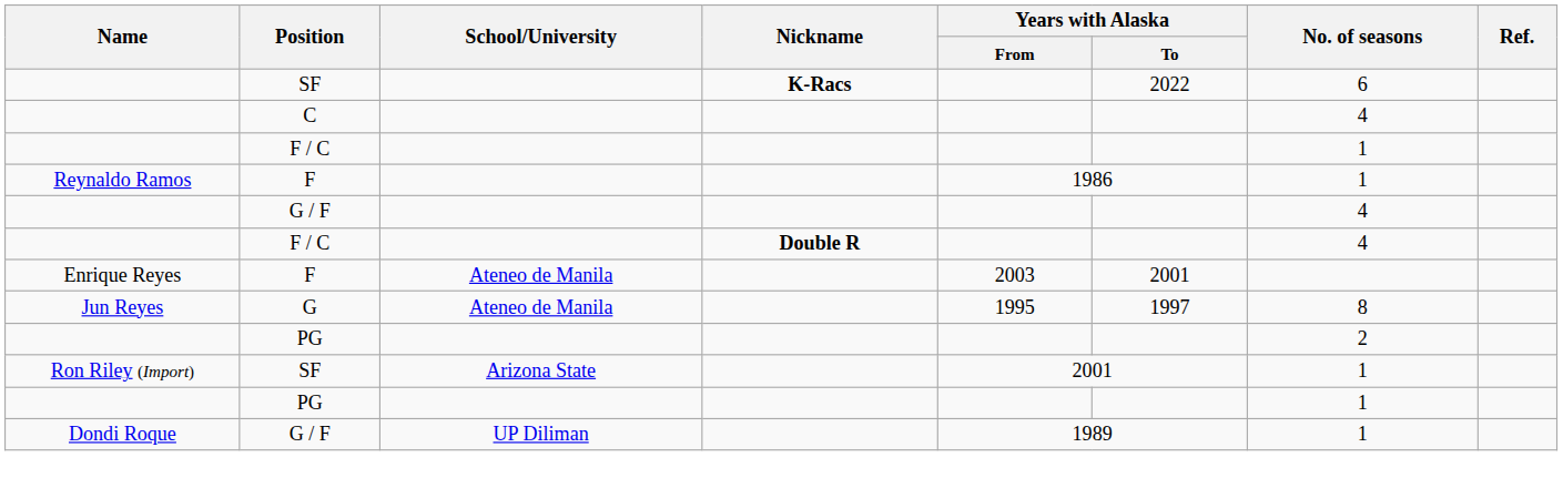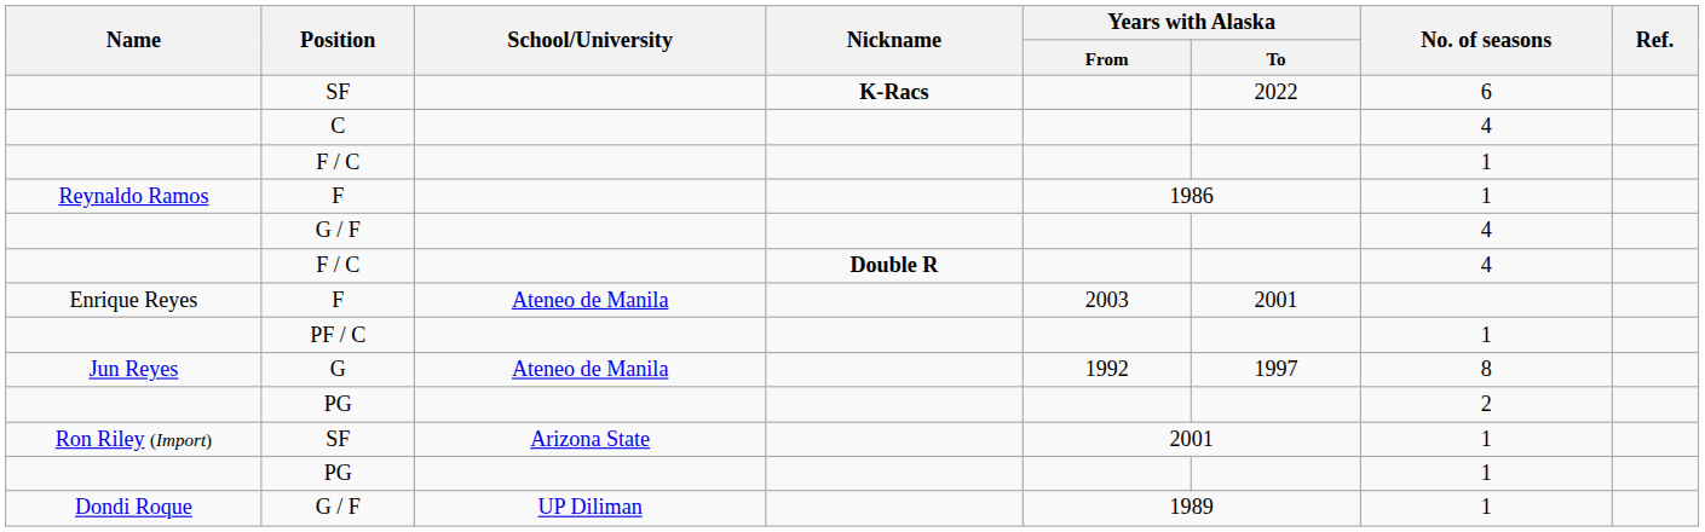 <table class="wikitable sortable" style="text-align:center" width="98%">
 <tr>
 <th style="width:180px;" rowspan="2">Name</th>
 <th rowspan="2">Position</th>
 <th style="width:250px;" rowspan="2">School/University</th>
 <th style="width:180px;" rowspan="2">Nickname</th>
 <th style="width:180px; text-align:center;" colspan="2">Years with Alaska</th>
 <th rowspan="2">No. of seasons</th>
 <th rowspan="2"; class=unsortable>Ref.</th>
 </tr>
 <tr>
 <th style="width:10%; text-align:center;"><small>From</small></th>
 <th style="width:10%; text-align:center;"><small>To</small></th>
 </tr>
 <tr>
 <td></td>
 <td>SF</td>
 <td></td>
 <td><strong>K-Racs</strong></td>
 <td></td>
 <td>2022</td>
 <td>6</td>
 <td></td>
 </tr>
 <tr>
 <td></td>
 <td>C</td>
 <td></td>
 <td></td>
 <td></td>
 <td></td>
 <td>4</td>
 <td></td>
 </tr>
 <tr>
 <td></td>
 <td>F / C</td>
 <td></td>
 <td></td>
 <td></td>
 <td></td>
 <td>1</td>
 <td></td>
 </tr>
 <tr>
 <td><a href='#'>Reynaldo Ramos</a></td>
 <td>F</td>
 <td></td>
 <td></td>
 <td colspan="2">1986</td>
 <td>1</td>
 <td></td>
 </tr>
 <tr>
 <td></td>
 <td>G / F</td>
 <td></td>
 <td></td>
 <td></td>
 <td></td>
 <td>4</td>
 <td></td>
 </tr>
 <tr>
 <td></td>
 <td>F / C</td>
 <td></td>
 <td><strong>Double R</strong></td>
 <td></td>
 <td></td>
 <td>4</td>
 <td></td>
 </tr>
 <tr>
 <td>Enrique Reyes</td>
 <td>F</td>
 <td><a href='#'>Ateneo de Manila</a></td>
 <td></td>
 <td>2003</td>
 <td>2001</td>
 <td></td>
 <td></td>
 </tr>
 <tr>
+<td></td>
+<td>PF / C</td>
+<td></td>
+<td></td>
+<td></td>
+<td></td>
+<td>1</td>
+<td></td>
+</tr>
+<tr>
 <td><a href='#'>Jun Reyes</a></td>
 <td>G</td>
 <td><a href='#'>Ateneo de Manila</a></td>
 <td></td>
-<td>1995</td>
+<td>1992</td>
 <td>1997</td>
 <td>8</td>
 <td></td>
 </tr>
 <tr>
 <td></td>
 <td>PG</td>
 <td></td>
 <td></td>
 <td></td>
 <td></td>
 <td>2</td>
 <td></td>
 </tr>
 <tr>
 <td><a href='#'>Ron Riley</a> <small>(<em>Import</em>)</small></td>
 <td>SF</td>
 <td><a href='#'>Arizona State</a></td>
 <td></td>
 <td colspan="2">2001</td>
 <td>1</td>
 <td></td>
 </tr>
 <tr>
 <td></td>
 <td>PG</td>
 <td></td>
 <td></td>
 <td></td>
 <td></td>
 <td>1</td>
 <td></td>
 </tr>
 <tr>
 <td><a href='#'>Dondi Roque</a></td>
 <td>G / F</td>
 <td><a href='#'>UP Diliman</a></td>
 <td></td>
 <td colspan="2">1989</td>
 <td>1</td>
 <td></td>
 </tr>
 </table>
